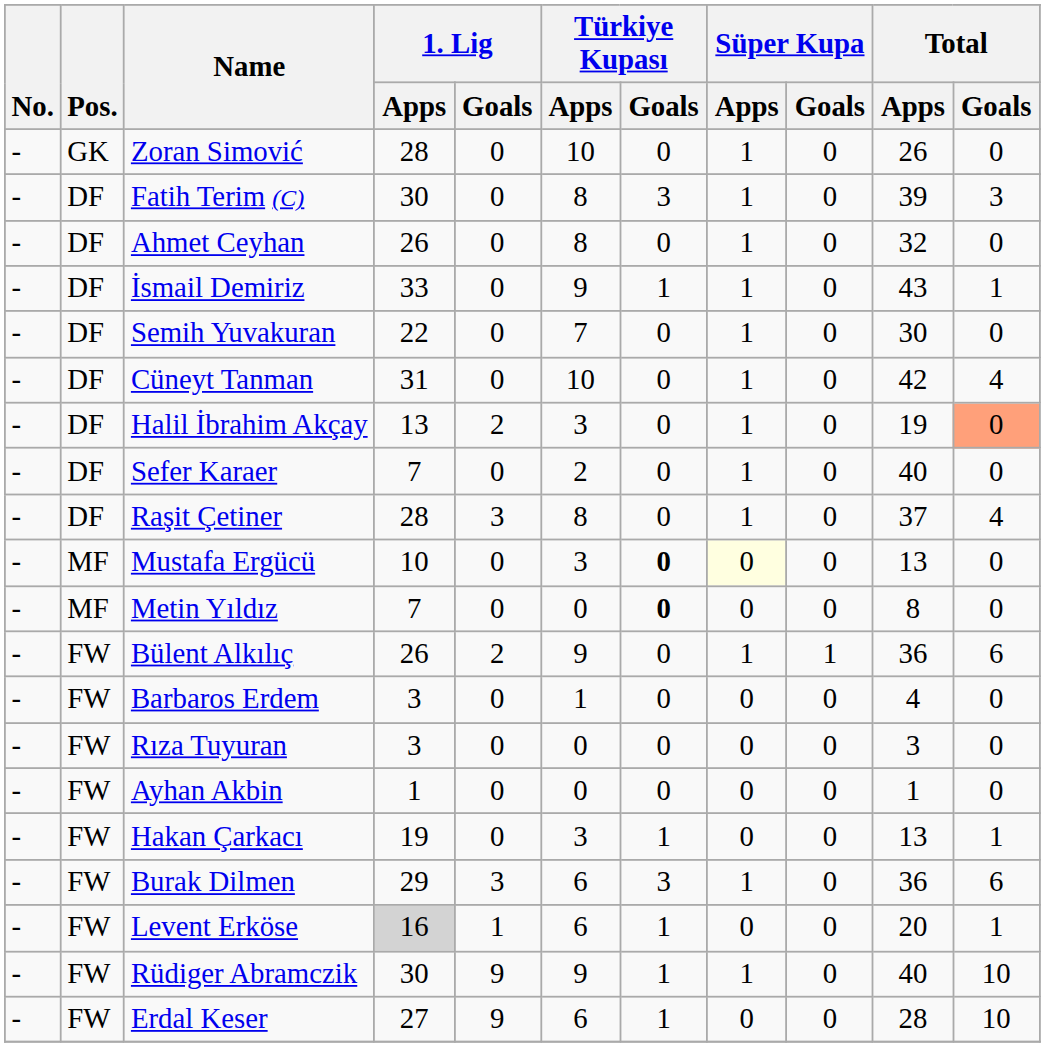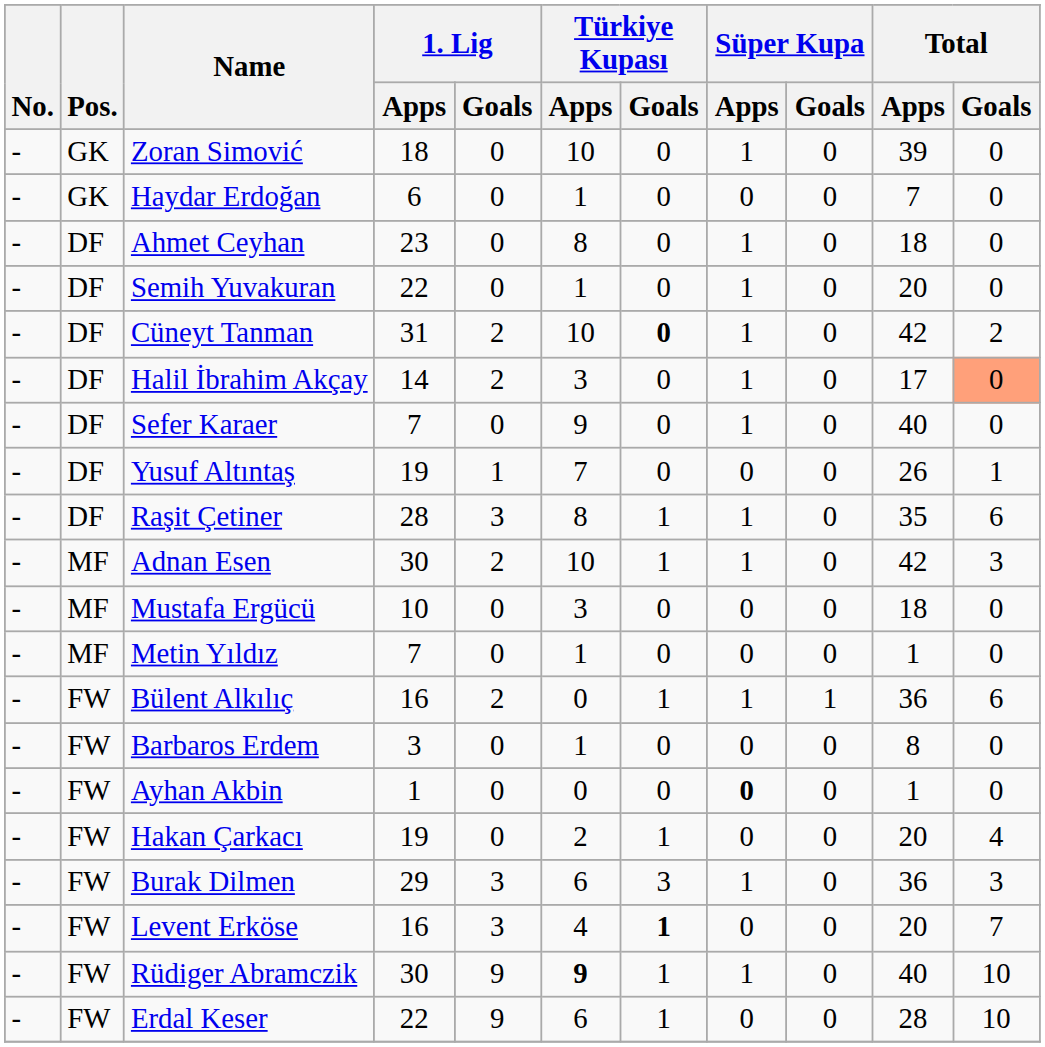 <table class="wikitable" style="text-align:center">
 <tr>
 <th rowspan="2" valign="bottom">No.</th>
 <th rowspan="2" valign="bottom">Pos.</th>
 <th rowspan="2">Name</th>
 <th colspan="2" width="85"><a href='#'>1. Lig</a></th>
 <th colspan="2" width="85"><a href='#'>Türkiye Kupası</a></th>
 <th colspan="2" width="85"><a href='#'>Süper Kupa</a></th>
 <th colspan="2" width="85">Total</th>
 </tr>
 <tr>
 <th>Apps</th>
 <th>Goals</th>
 <th>Apps</th>
 <th>Goals</th>
 <th>Apps</th>
 <th>Goals</th>
 <th>Apps</th>
 <th>Goals</th>
 </tr>
 <tr>
 <td align="left">-</td>
 <td align="left">GK</td>
 <td align="left"> <a href='#'>Zoran Simović</a></td>
-<td>28</td>
+<td>18</td>
 <td>0</td>
 <td>10</td>
 <td>0</td>
 <td>1</td>
 <td>0</td>
-<td>26</td>
+<td>39</td>
+<td>0</td>
+</tr>
+<tr>
+<td align="left">-</td>
+<td align="left">GK</td>
+<td align="left"> <a href='#'>Haydar Erdoğan</a></td>
+<td>6</td>
+<td>0</td>
+<td>1</td>
+<td>0</td>
+<td>0</td>
+<td>0</td>
+<td>7</td>
 <td>0</td>
 </tr>
 <tr>
 <td align="left">-</td>
 <td align="left">DF</td>
-<td align="left"> <a href='#'>Fatih Terim</a> <small><em><a href='#'>(C)</a></em></small></td>
-<td>30</td>
-<td>0</td>
-<td>8</td>
-<td>3</td>
-<td>1</td>
-<td>0</td>
-<td>39</td>
-<td>3</td>
-</tr>
-<tr>
-<td align="left">-</td>
-<td align="left">DF</td>
 <td align="left"> <a href='#'>Ahmet Ceyhan</a></td>
-<td>26</td>
+<td>23</td>
 <td>0</td>
 <td>8</td>
 <td>0</td>
 <td>1</td>
 <td>0</td>
-<td>32</td>
+<td>18</td>
 <td>0</td>
-</tr>
-<tr>
-<td align="left">-</td>
-<td align="left">DF</td>
-<td align="left"> <a href='#'>İsmail Demiriz</a></td>
-<td>33</td>
-<td>0</td>
-<td>9</td>
-<td>1</td>
-<td>1</td>
-<td>0</td>
-<td>43</td>
-<td>1</td>
 </tr>
 <tr>
 <td align="left">-</td>
 <td align="left">DF</td>
 <td align="left"> <a href='#'>Semih Yuvakuran</a></td>
 <td>22</td>
 <td>0</td>
-<td>7</td>
+<td>1</td>
 <td>0</td>
 <td>1</td>
 <td>0</td>
-<td>30</td>
+<td>20</td>
 <td>0</td>
 </tr>
 <tr>
 <td align="left">-</td>
 <td align="left">DF</td>
 <td align="left"> <a href='#'>Cüneyt Tanman</a></td>
 <td>31</td>
-<td>0</td>
+<td>2</td>
 <td>10</td>
-<td>0</td>
+<td><strong>0</strong></td>
 <td>1</td>
 <td>0</td>
 <td>42</td>
-<td>4</td>
+<td>2</td>
 </tr>
 <tr>
 <td align="left">-</td>
 <td align="left">DF</td>
 <td align="left"> <a href='#'>Halil İbrahim Akçay</a></td>
-<td>13</td>
+<td>14</td>
 <td>2</td>
 <td>3</td>
 <td>0</td>
 <td>1</td>
 <td>0</td>
-<td>19</td>
+<td>17</td>
 <td style="background: lightsalmon;">0</td>
 </tr>
 <tr>
 <td align="left">-</td>
 <td align="left">DF</td>
 <td align="left"> <a href='#'>Sefer Karaer</a></td>
 <td>7</td>
 <td>0</td>
-<td>2</td>
+<td>9</td>
 <td>0</td>
 <td>1</td>
 <td>0</td>
 <td>40</td>
 <td>0</td>
 </tr>
 <tr>
 <td align="left">-</td>
 <td align="left">DF</td>
+<td align="left"> <a href='#'>Yusuf Altıntaş</a></td>
+<td>19</td>
+<td>1</td>
+<td>7</td>
+<td>0</td>
+<td>0</td>
+<td>0</td>
+<td>26</td>
+<td>1</td>
+</tr>
+<tr>
+<td align="left">-</td>
+<td align="left">DF</td>
 <td align="left"> <a href='#'>Raşit Çetiner</a></td>
 <td>28</td>
 <td>3</td>
 <td>8</td>
-<td>0</td>
+<td>1</td>
 <td>1</td>
 <td>0</td>
-<td>37</td>
-<td>4</td>
+<td>35</td>
+<td>6</td>
+</tr>
+<tr>
+<td align="left">-</td>
+<td align="left">MF</td>
+<td align="left"> <a href='#'>Adnan Esen</a></td>
+<td>30</td>
+<td>2</td>
+<td>10</td>
+<td>1</td>
+<td>1</td>
+<td>0</td>
+<td>42</td>
+<td>3</td>
 </tr>
 <tr>
 <td align="left">-</td>
 <td align="left">MF</td>
 <td align="left"> <a href='#'>Mustafa Ergücü</a></td>
 <td>10</td>
 <td>0</td>
 <td>3</td>
-<td><strong>0</strong></td>
-<td style="background: lightyellow;">0</td>
 <td>0</td>
-<td>13</td>
+<td>0</td>
+<td>0</td>
+<td>18</td>
 <td>0</td>
 </tr>
 <tr>
 <td align="left">-</td>
 <td align="left">MF</td>
 <td align="left"> <a href='#'>Metin Yıldız</a></td>
 <td>7</td>
 <td>0</td>
-<td>0</td>
-<td><strong>0</strong></td>
+<td>1</td>
 <td>0</td>
 <td>0</td>
-<td>8</td>
+<td>0</td>
+<td>1</td>
 <td>0</td>
 </tr>
 <tr>
 <td align="left">-</td>
 <td align="left">FW</td>
 <td align="left"> <a href='#'>Bülent Alkılıç</a></td>
-<td>26</td>
+<td>16</td>
 <td>2</td>
-<td>9</td>
 <td>0</td>
+<td>1</td>
 <td>1</td>
 <td>1</td>
 <td>36</td>
 <td>6</td>
 </tr>
 <tr>
 <td align="left">-</td>
 <td align="left">FW</td>
 <td align="left"> <a href='#'>Barbaros Erdem</a></td>
 <td>3</td>
 <td>0</td>
 <td>1</td>
 <td>0</td>
 <td>0</td>
 <td>0</td>
-<td>4</td>
-<td>0</td>
-</tr>
-<tr>
-<td align="left">-</td>
-<td align="left">FW</td>
-<td align="left"> <a href='#'>Rıza Tuyuran</a></td>
-<td>3</td>
-<td>0</td>
-<td>0</td>
-<td>0</td>
-<td>0</td>
-<td>0</td>
-<td>3</td>
+<td>8</td>
 <td>0</td>
 </tr>
 <tr>
 <td align="left">-</td>
 <td align="left">FW</td>
 <td align="left"> <a href='#'>Ayhan Akbin</a></td>
 <td>1</td>
 <td>0</td>
 <td>0</td>
 <td>0</td>
-<td>0</td>
+<td><strong>0</strong></td>
 <td>0</td>
 <td>1</td>
 <td>0</td>
 </tr>
 <tr>
 <td align="left">-</td>
 <td align="left">FW</td>
 <td align="left"> <a href='#'>Hakan Çarkacı</a></td>
 <td>19</td>
 <td>0</td>
-<td>3</td>
+<td>2</td>
 <td>1</td>
 <td>0</td>
 <td>0</td>
-<td>13</td>
-<td>1</td>
+<td>20</td>
+<td>4</td>
 </tr>
 <tr>
 <td align="left">-</td>
 <td align="left">FW</td>
 <td align="left"> <a href='#'>Burak Dilmen</a></td>
 <td>29</td>
 <td>3</td>
 <td>6</td>
 <td>3</td>
 <td>1</td>
 <td>0</td>
 <td>36</td>
-<td>6</td>
+<td>3</td>
 </tr>
 <tr>
 <td align="left">-</td>
 <td align="left">FW</td>
 <td align="left"> <a href='#'>Levent Erköse</a></td>
-<td style="background: lightgrey;">16</td>
-<td>1</td>
-<td>6</td>
-<td>1</td>
+<td>16</td>
+<td>3</td>
+<td>4</td>
+<td><strong>1</strong></td>
 <td>0</td>
 <td>0</td>
 <td>20</td>
-<td>1</td>
+<td>7</td>
 </tr>
 <tr>
 <td align="left">-</td>
 <td align="left">FW</td>
 <td align="left"> <a href='#'>Rüdiger Abramczik</a></td>
 <td>30</td>
 <td>9</td>
-<td>9</td>
+<td><strong>9</strong></td>
 <td>1</td>
 <td>1</td>
 <td>0</td>
 <td>40</td>
 <td>10</td>
 </tr>
 <tr>
 <td align="left">-</td>
 <td align="left">FW</td>
 <td align="left"> <a href='#'>Erdal Keser</a></td>
-<td>27</td>
+<td>22</td>
 <td>9</td>
 <td>6</td>
 <td>1</td>
 <td>0</td>
 <td>0</td>
 <td>28</td>
 <td>10</td>
 </tr>
 <tr>
 </tr>
 </table>
